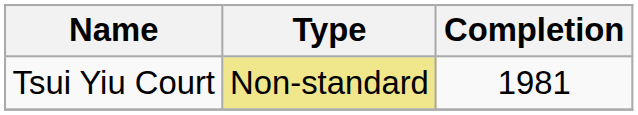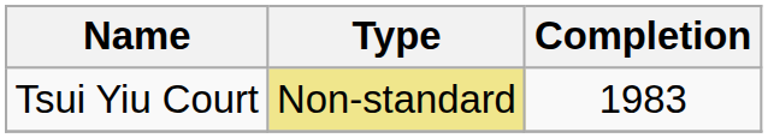 <table class="wikitable" style="text-align: center">
 <tr>
 <th>Name</th>
 <th>Type</th>
 <th>Completion</th>
 </tr>
 <tr>
 <td>Tsui Yiu Court</td>
 <td rowspan="1" style="background: khaki;">Non-standard</td>
-<td rowspan="1">1981</td>
+<td rowspan="1">1983</td>
 </tr>
 <tr>
 </tr>
 </table>
